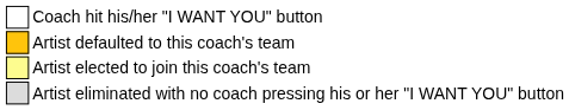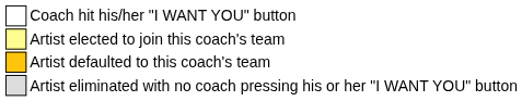 <table class="toccolours" style="font-size: 90%; white-space: nowrap;">
 <tr>
 <td style="background-color:white; border: 1px solid black;"> <strong></strong> </td>
 <td>Coach hit his/her "I WANT YOU" button</td>
 </tr>
 <tr>
+<td style="background-color:#fdfc8f; border: 1px solid black;">    </td>
+<td style="padding-right: 8px">Artist elected to join this coach's team</td>
+</tr>
+<tr>
 <td style="background-color:#FFC40C; border: 1px solid black">    </td>
 <td>Artist defaulted to this coach's team</td>
-</tr>
-<tr>
-<td style="background-color:#fdfc8f; border: 1px solid black;">    </td>
-<td style="padding-right: 8px">Artist elected to join this coach's team</td>
 </tr>
 <tr>
 <td style="background-color:#DCDCDC; border: 1px solid black">    </td>
 <td>Artist eliminated with no coach pressing his or her "I WANT YOU" button</td>
 </tr>
 </table>
